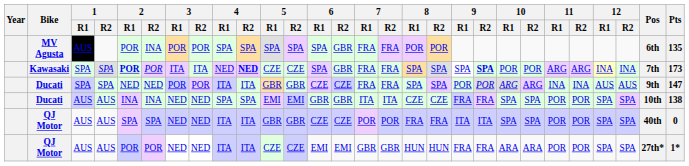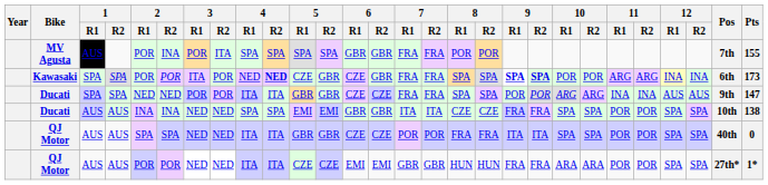 <table class="wikitable" style="text-align:center; font-size:90%;">
 <tr>
 <th rowspan="2">Year</th>
 <th rowspan="2">Bike</th>
 <th colspan="2">1</th>
 <th colspan="2">2</th>
 <th colspan="2">3</th>
 <th colspan="2">4</th>
 <th colspan="2">5</th>
 <th colspan="2">6</th>
 <th colspan="2">7</th>
 <th colspan="2">8</th>
 <th colspan="2">9</th>
 <th colspan="2">10</th>
 <th colspan="2">11</th>
 <th colspan="2">12</th>
 <th rowspan="2">Pos</th>
 <th rowspan="2">Pts</th>
 </tr>
 <tr>
 <th>R1</th>
 <th>R2</th>
 <th>R1</th>
 <th>R2</th>
 <th>R1</th>
 <th>R2</th>
 <th>R1</th>
 <th>R2</th>
 <th>R1</th>
 <th>R2</th>
 <th>R1</th>
 <th>R2</th>
 <th>R1</th>
 <th>R2</th>
 <th>R1</th>
 <th>R2</th>
 <th>R1</th>
 <th>R2</th>
 <th>R1</th>
 <th>R2</th>
 <th>R1</th>
 <th>R2</th>
 <th>R1</th>
 <th>R2</th>
 </tr>
 <tr>
 <th></th>
 <th><a href='#'>MV Agusta</a></th>
 <td style="background:#000000;color:#FFFFFF;"><a href='#'><span>AUS</span></a><br></td>
 <td></td>
 <td style="background:#dfffdf;"><a href='#'>POR</a><br></td>
 <td style="background:#dfffdf;"><a href='#'>INA</a><br></td>
 <td style="background:#ffdf9f;"><a href='#'>POR</a><br></td>
-<td style="background:#dfffdf;"><a href='#'>POR</a><br></td>
+<td style="background:#dfffdf;"><a href='#'>ITA</a><br></td>
 <td style="background:#dfffdf;"><a href='#'>SPA</a><br></td>
 <td style="background:#ffdf9f;"><a href='#'>SPA</a><br></td>
 <td style="background:#dfdfdf;"><a href='#'>SPA</a><br></td>
 <td style="background:#efcfff;"><a href='#'>SPA</a><br></td>
-<td style="background:#dfffdf;"><a href='#'>SPA</a><br></td>
+<td style="background:#dfffdf;"><a href='#'>GBR</a><br></td>
 <td style="background:#dfffdf;"><a href='#'>GBR</a><br></td>
 <td style="background:#dfffdf;"><a href='#'>FRA</a><br></td>
 <td style="background:#efcfff;"><a href='#'>FRA</a><br></td>
 <td style="background:#efcfff;"><a href='#'>POR</a><br></td>
 <td style="background:#ffdf9f;"><a href='#'>POR</a><br></td>
 <td></td>
 <td></td>
 <td></td>
 <td></td>
 <td></td>
 <td></td>
 <td></td>
 <td></td>
-<th>6th</th>
-<th>135</th>
+<th>7th</th>
+<th>155</th>
 </tr>
 <tr>
 <th></th>
 <th><a href='#'>Kawasaki</a></th>
 <td style="background:#dfffdf;"><a href='#'>SPA</a><br></td>
 <td style="background:#dfdfdf;"><em><a href='#'>SPA</a></em><br></td>
-<td style="background:#dfffdf;"><strong><a href='#'>POR</a><br></strong></td>
+<td style="background:#dfffdf;"><a href='#'>POR</a><br></td>
 <td style="background:#efcfff;"><em><a href='#'>POR</a></em><br></td>
 <td style="background:#efcfff;"><a href='#'>ITA</a><br></td>
-<td style="background:#dfffdf;"><a href='#'>ITA</a><br></td>
+<td style="background:#dfffdf;"><a href='#'>POR</a><br></td>
 <td style="background:#efcfff;"><a href='#'>NED</a><br></td>
 <td style="background:#efcfff;"><strong><a href='#'>NED</a><br></strong></td>
 <td style="background:#dfffdf;"><a href='#'>CZE</a><br></td>
-<td style="background:#dfffdf;"><a href='#'>CZE</a><br></td>
-<td style="background:#efcfff;"><a href='#'>SPA</a><br></td>
+<td style="background:#dfffdf;"><a href='#'>GBR</a><br></td>
+<td style="background:#efcfff;"><a href='#'>CZE</a><br></td>
 <td style="background:#dfffdf;"><a href='#'>GBR</a><br></td>
 <td style="background:#dfffdf;"><a href='#'>FRA</a><br></td>
 <td style="background:#dfffdf;"><a href='#'>FRA</a><br></td>
 <td style="background:#ffdf9f;"><a href='#'>SPA</a><br></td>
 <td style="background:#dfdfdf;"><a href='#'>SPA</a><br></td>
-<td style="background:#ffffff;"><a href='#'>SPA</a><br></td>
+<td style="background:#ffffff;"><strong><a href='#'>SPA</a><br></strong></td>
 <td style="background:#dfffdf;"><strong><a href='#'>SPA</a><br></strong></td>
 <td style="background:#dfffdf;"><a href='#'>POR</a><br></td>
 <td style="background:#dfffdf;"><a href='#'>POR</a><br></td>
 <td style="background:#efcfff;"><a href='#'>ARG</a><br></td>
 <td style="background:#efcfff;"><a href='#'>ARG</a><br></td>
 <td style="background:#ffffbf;"><a href='#'>INA</a><br></td>
 <td style="background:#dfffdf;"><a href='#'>INA</a><br></td>
-<th>7th</th>
+<th>6th</th>
 <th>173</th>
 </tr>
 <tr>
 <th></th>
 <th><a href='#'>Ducati</a></th>
 <td style="background:#cfcfff;"><a href='#'>SPA</a><br></td>
 <td style="background:#dfffdf;"><a href='#'>SPA</a><br></td>
 <td style="background:#dfffdf;"><a href='#'>NED</a><br></td>
 <td style="background:#dfffdf;"><a href='#'>NED</a><br></td>
 <td style="background:#cfcfff;"><a href='#'>POR</a><br></td>
 <td style="background:#efcfff;"><a href='#'>POR</a><br></td>
 <td style="background:#cfcfff;"><a href='#'>ITA</a><br></td>
 <td style="background:#dfffdf;"><a href='#'>ITA</a><br></td>
 <td style="background:#ffdf9f;"><a href='#'>GBR</a><br></td>
 <td style="background:#dfffdf;"><a href='#'>GBR</a><br></td>
 <td style="background:#efcfff;"><a href='#'>CZE</a><br></td>
 <td style="background:#cfcfff;"><a href='#'>CZE</a><br></td>
 <td style="background:#dfffdf;"><a href='#'>FRA</a><br></td>
 <td style="background:#dfffdf;"><a href='#'>FRA</a><br></td>
 <td style="background:#dfffdf;"><a href='#'>SPA</a><br></td>
 <td style="background:#efcfff;"><a href='#'>SPA</a><br></td>
 <td style="background:#dfffdf;"><a href='#'>POR</a><br></td>
 <td style="background:#dfdfdf;"><em><a href='#'>POR</a></em><br></td>
 <td style="background:#dfdfdf;"><em><a href='#'>ARG</a></em><br></td>
 <td style="background:#efcfff;"><a href='#'>ARG</a><br></td>
 <td style="background:#dfffdf;"><a href='#'>INA</a><br></td>
 <td style="background:#dfffdf;"><a href='#'>INA</a><br></td>
 <td style="background:#dfffdf;"><a href='#'>AUS</a><br></td>
 <td style="background:#dfffdf;"><a href='#'>AUS</a><br></td>
 <th>9th</th>
 <th>147</th>
 </tr>
 <tr>
 <th></th>
 <th><a href='#'>Ducati</a></th>
 <td style="background:#cfcfff;"><a href='#'>AUS</a><br></td>
 <td style="background:#dfffdf;"><a href='#'>AUS</a><br></td>
 <td style="background:#efcfff;"><a href='#'>INA</a><br></td>
 <td style="background:#dfffdf;"><a href='#'>INA</a><br></td>
 <td style="background:#dfffdf;"><a href='#'>NED</a><br></td>
 <td style="background:#dfffdf;"><a href='#'>NED</a><br></td>
 <td style="background:#dfffdf;"><a href='#'>SPA</a><br></td>
 <td style="background:#dfffdf;"><a href='#'>SPA</a><br></td>
 <td style="background:#efcfff;"><a href='#'>EMI</a><br></td>
 <td style="background:#cfcfff;"><a href='#'>EMI</a><br></td>
 <td style="background:#dfffdf;"><a href='#'>GBR</a><br></td>
 <td style="background:#dfffdf;"><a href='#'>GBR</a><br></td>
 <td style="background:#dfffdf;"><a href='#'>ITA</a><br></td>
 <td style="background:#dfffdf;"><a href='#'>ITA</a><br></td>
 <td style="background:#dfffdf;"><a href='#'>CZE</a><br></td>
 <td style="background:#dfffdf;"><a href='#'>CZE</a><br></td>
 <td style="background:#cfcfff;"><a href='#'>FRA</a><br></td>
 <td style="background:#efcfff;"><a href='#'>FRA</a><br></td>
 <td style="background:#dfffdf;"><a href='#'>SPA</a><br></td>
 <td style="background:#dfffdf;"><a href='#'>SPA</a><br></td>
 <td style="background:#dfffdf;"><a href='#'>POR</a><br></td>
 <td style="background:#dfffdf;"><a href='#'>POR</a><br></td>
 <td style="background:#dfffdf;"><a href='#'>SPA</a><br></td>
 <td style="background:#efcfff;"><a href='#'>SPA</a><br></td>
 <th>10th</th>
 <th>138</th>
 </tr>
 <tr>
 <th></th>
 <th><a href='#'>QJ Motor</a></th>
 <td><a href='#'>AUS</a></td>
 <td><a href='#'>AUS</a></td>
 <td style="background:#EFCFFF;"><a href='#'>SPA</a><br></td>
 <td style="background:#CFCFFF;"><a href='#'>SPA</a><br></td>
 <td style="background:#CFCFFF;"><a href='#'>NED</a><br></td>
 <td style="background:#CFCFFF;"><a href='#'>NED</a><br></td>
 <td style="background:#CFCFFF;"><a href='#'>ITA</a><br></td>
 <td style="background:#CFCFFF;"><a href='#'>ITA</a><br></td>
 <td style="background:#CFCFFF;"><a href='#'>GBR</a><br></td>
 <td style="background:#CFCFFF;"><a href='#'>GBR</a><br></td>
 <td style="background:#CFCFFF;"><a href='#'>CZE</a><br></td>
 <td style="background:#CFCFFF;"><a href='#'>CZE</a><br></td>
 <td style="background:#EFCFFF;"><a href='#'>POR</a><br></td>
 <td style="background:#CFCFFF;"><a href='#'>POR</a><br></td>
 <td style="background:#CFCFFF;"><a href='#'>FRA</a><br></td>
 <td style="background:#CFCFFF;"><a href='#'>FRA</a><br></td>
 <td style="background:#CFCFFF;"><a href='#'>ITA</a><br></td>
 <td style="background:#CFCFFF;"><a href='#'>ITA</a><br></td>
 <td style="background:#CFCFFF;"><a href='#'>SPA</a><br></td>
 <td style="background:#CFCFFF;"><a href='#'>SPA</a><br></td>
 <td style="background:#CFCFFF;"><a href='#'>POR</a><br></td>
 <td style="background:#CFCFFF;"><a href='#'>POR</a><br></td>
 <td style="background:#CFCFFF;"><a href='#'>SPA</a><br></td>
 <td style="background:#CFCFFF;"><a href='#'>SPA</a><br></td>
 <th>40th</th>
 <th>0</th>
 </tr>
 <tr>
 <th></th>
 <th><a href='#'>QJ Motor</a></th>
 <td><a href='#'>AUS</a></td>
 <td><a href='#'>AUS</a></td>
 <td style="background:#CFCFFF;"><a href='#'>POR</a><br></td>
 <td style="background:#EFCFFF;"><a href='#'>POR</a><br></td>
 <td style="background:#FFFFFF;"><a href='#'>NED</a><br></td>
 <td style="background:#FFFFFF;"><a href='#'>NED</a><br></td>
 <td style="background:#CFCFFF;"><a href='#'>ITA</a><br></td>
 <td style="background:#CFCFFF;"><a href='#'>ITA</a><br></td>
 <td style="background:#DFFFDF;"><a href='#'>CZE</a><br></td>
 <td style="background:#CFCFFF;"><a href='#'>CZE</a><br></td>
 <td><a href='#'>EMI</a></td>
 <td><a href='#'>EMI</a></td>
 <td><a href='#'>GBR</a></td>
 <td><a href='#'>GBR</a></td>
 <td><a href='#'>HUN</a></td>
 <td><a href='#'>HUN</a></td>
 <td><a href='#'>FRA</a></td>
 <td><a href='#'>FRA</a></td>
 <td><a href='#'>ARA</a></td>
 <td><a href='#'>ARA</a></td>
 <td><a href='#'>POR</a></td>
 <td><a href='#'>POR</a></td>
 <td><a href='#'>SPA</a></td>
 <td><a href='#'>SPA</a></td>
 <th>27th*</th>
 <th>1*</th>
 </tr>
 </table>
